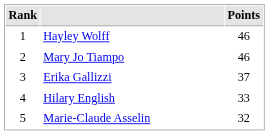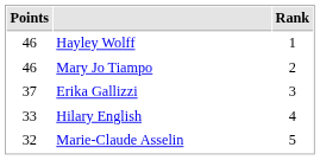 <table cellspacing="1" cellpadding="3" style="border:1px solid #AAAAAA;font-size:86%">
 <tr bgcolor="#E4E4E4">
+<th style="border-bottom:1px solid #AAAAAA" width=20>Points</th>
+<th style="border-bottom:1px solid #AAAAAA" width=200></th>
 <th style="border-bottom:1px solid #AAAAAA" width=10>Rank</th>
-<th style="border-bottom:1px solid #AAAAAA" width=200></th>
-<th style="border-bottom:1px solid #AAAAAA" width=20>Points</th>
 </tr>
 <tr>
+<td align=center>46</td>
+<td> <a href='#'>Hayley Wolff</a></td>
 <td align="center">1</td>
-<td> <a href='#'>Hayley Wolff</a></td>
-<td align=center>46</td>
 </tr>
 <tr>
+<td align=center>46</td>
+<td> <a href='#'>Mary Jo Tiampo</a></td>
 <td align="center">2</td>
-<td> <a href='#'>Mary Jo Tiampo</a></td>
-<td align=center>46</td>
 </tr>
 <tr>
+<td align=center>37</td>
+<td> <a href='#'>Erika Gallizzi</a></td>
 <td align="center">3</td>
-<td> <a href='#'>Erika Gallizzi</a></td>
-<td align=center>37</td>
 </tr>
 <tr>
+<td align=center>33</td>
+<td> <a href='#'>Hilary English</a></td>
 <td align="center">4</td>
-<td> <a href='#'>Hilary English</a></td>
-<td align=center>33</td>
 </tr>
 <tr>
+<td align=center>32</td>
+<td> <a href='#'>Marie-Claude Asselin</a></td>
 <td align="center">5</td>
-<td> <a href='#'>Marie-Claude Asselin</a></td>
-<td align=center>32</td>
 </tr>
 </table>
